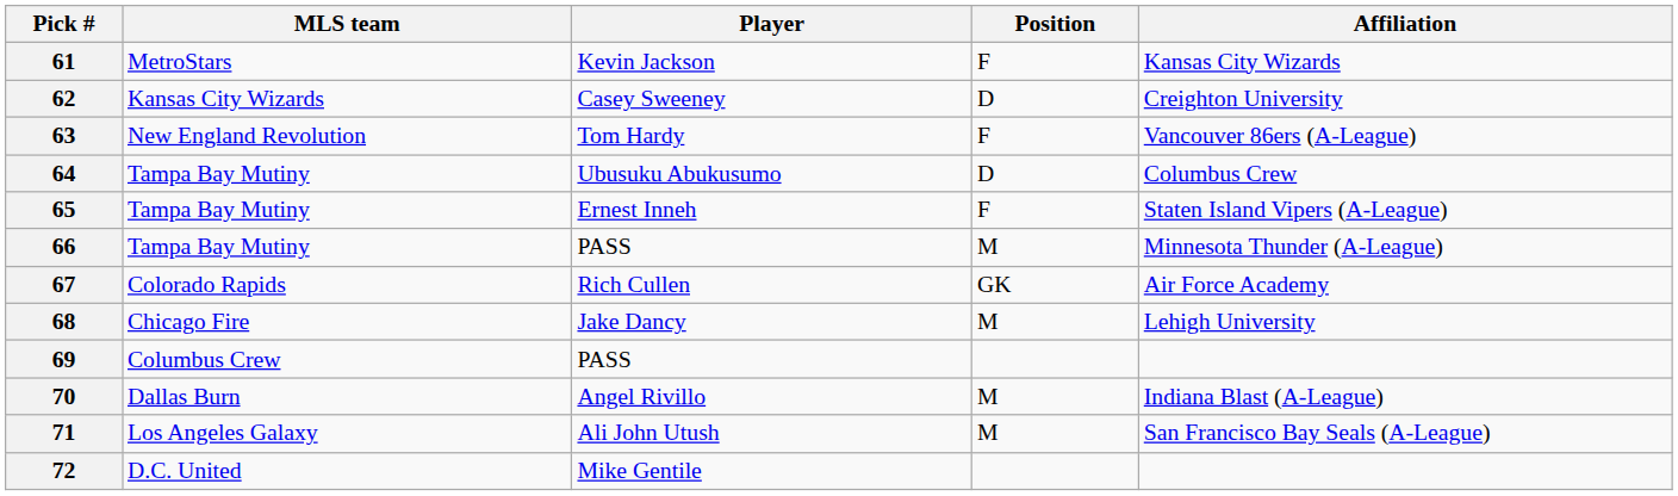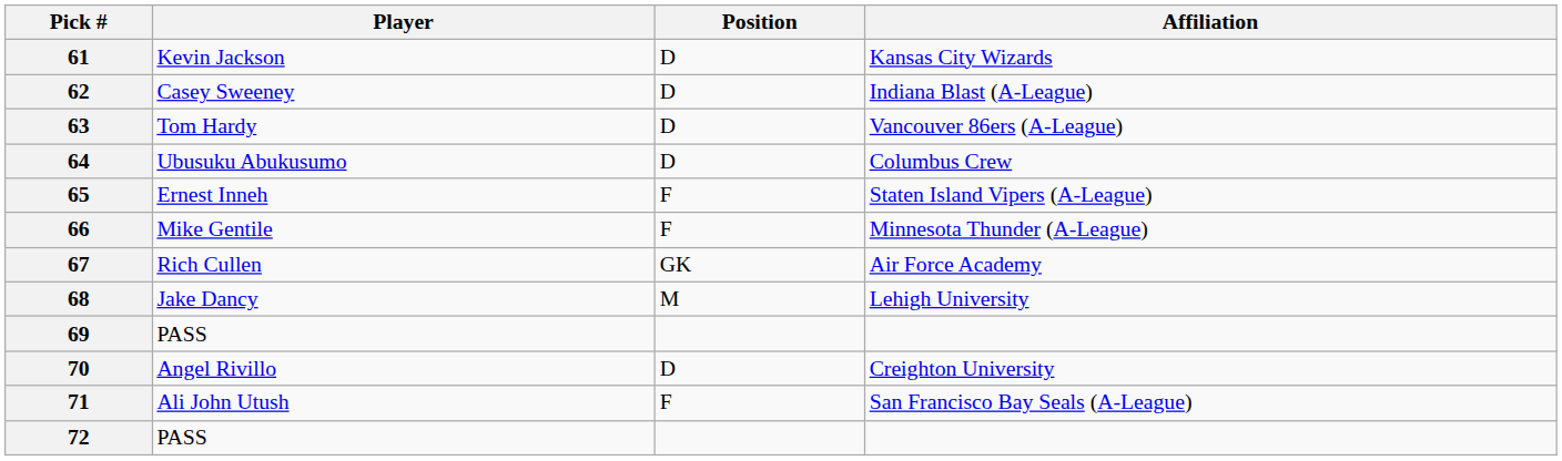 <table class="wikitable sortable" style="width:90%">
 <tr>
 <th width=7%>Pick #</th>
-<th width=27%>MLS team</th>
 <th width=24%>Player</th>
 <th width=10%>Position</th>
 <th width=33%>Affiliation</th>
 </tr>
 <tr>
 <th>61</th>
-<td><a href='#'>MetroStars</a></td>
 <td><a href='#'>Kevin Jackson</a></td>
-<td>F</td>
+<td>D</td>
 <td><a href='#'>Kansas City Wizards</a></td>
 </tr>
 <tr>
 <th>62</th>
-<td><a href='#'>Kansas City Wizards</a></td>
 <td><a href='#'>Casey Sweeney</a></td>
 <td>D</td>
-<td><a href='#'>Creighton University</a></td>
+<td><a href='#'>Indiana Blast</a> (<a href='#'>A-League</a>)</td>
 </tr>
 <tr>
 <th>63</th>
-<td><a href='#'>New England Revolution</a></td>
 <td><a href='#'>Tom Hardy</a></td>
-<td>F</td>
+<td>D</td>
 <td><a href='#'>Vancouver 86ers</a> (<a href='#'>A-League</a>)</td>
 </tr>
 <tr>
 <th>64</th>
-<td><a href='#'>Tampa Bay Mutiny</a></td>
 <td><a href='#'>Ubusuku Abukusumo</a></td>
 <td>D</td>
 <td><a href='#'>Columbus Crew</a></td>
 </tr>
 <tr>
 <th>65</th>
-<td><a href='#'>Tampa Bay Mutiny</a></td>
 <td><a href='#'>Ernest Inneh</a></td>
 <td>F</td>
 <td><a href='#'>Staten Island Vipers</a> (<a href='#'>A-League</a>)</td>
 </tr>
 <tr>
 <th>66</th>
-<td><a href='#'>Tampa Bay Mutiny</a></td>
-<td>PASS</td>
-<td>M</td>
+<td><a href='#'>Mike Gentile</a></td>
+<td>F</td>
 <td><a href='#'>Minnesota Thunder</a> (<a href='#'>A-League</a>)</td>
 </tr>
 <tr>
 <th>67</th>
-<td><a href='#'>Colorado Rapids</a></td>
 <td><a href='#'>Rich Cullen</a></td>
 <td>GK</td>
 <td><a href='#'>Air Force Academy</a></td>
 </tr>
 <tr>
 <th>68</th>
-<td><a href='#'>Chicago Fire</a></td>
 <td><a href='#'>Jake Dancy</a></td>
 <td>M</td>
 <td><a href='#'>Lehigh University</a></td>
 </tr>
 <tr>
 <th>69</th>
-<td><a href='#'>Columbus Crew</a></td>
 <td>PASS</td>
 <td></td>
 <td></td>
 </tr>
 <tr>
 <th>70</th>
-<td><a href='#'>Dallas Burn</a></td>
 <td><a href='#'>Angel Rivillo</a></td>
-<td>M</td>
-<td><a href='#'>Indiana Blast</a> (<a href='#'>A-League</a>)</td>
+<td>D</td>
+<td><a href='#'>Creighton University</a></td>
 </tr>
 <tr>
 <th>71</th>
-<td><a href='#'>Los Angeles Galaxy</a></td>
 <td><a href='#'>Ali John Utush</a></td>
-<td>M</td>
+<td>F</td>
 <td><a href='#'>San Francisco Bay Seals</a> (<a href='#'>A-League</a>)</td>
 </tr>
 <tr>
 <th>72</th>
-<td><a href='#'>D.C. United</a></td>
-<td><a href='#'>Mike Gentile</a></td>
+<td>PASS</td>
 <td></td>
 <td></td>
 </tr>
 </table>
